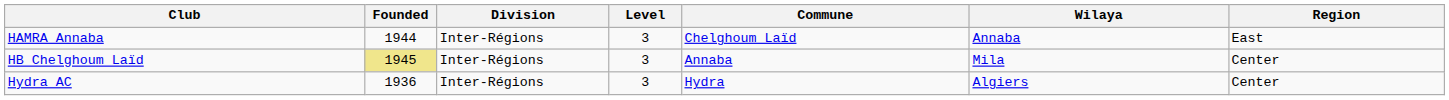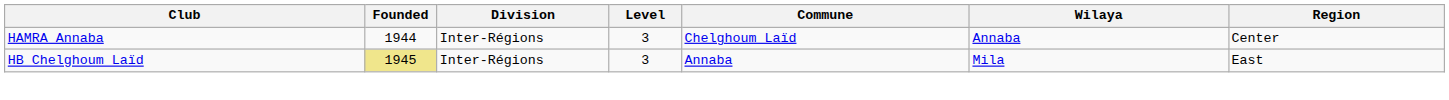 <table class="wikitable sortable" width=100% style="font-size:90%">
 <tr>
 <th width=25%>Club</th>
 <th width=5%>Founded</th>
 <th width=12%>Division</th>
 <th width=5%>Level</th>
 <th width=20%>Commune</th>
 <th width=18%>Wilaya</th>
 <th width=18%>Region</th>
 </tr>
 <tr>
 <td><a href='#'>HAMRA Annaba</a></td>
 <td align=center>1944</td>
 <td>Inter-Régions</td>
 <td align=center>3</td>
 <td><a href='#'>Chelghoum Laïd</a></td>
 <td><a href='#'>Annaba</a></td>
-<td>East</td>
+<td>Center</td>
 </tr>
 <tr>
 <td><a href='#'>HB Chelghoum Laïd</a></td>
 <td align=center style="background: khaki;">1945</td>
 <td>Inter-Régions</td>
 <td align=center>3</td>
 <td><a href='#'>Annaba</a></td>
 <td><a href='#'>Mila</a></td>
-<td>Center</td>
-</tr>
-<tr>
-<td><a href='#'>Hydra AC</a></td>
-<td align=center>1936</td>
-<td>Inter-Régions</td>
-<td align=center>3</td>
-<td><a href='#'>Hydra</a></td>
-<td><a href='#'>Algiers</a></td>
-<td>Center</td>
+<td>East</td>
 </tr>
 </table>
